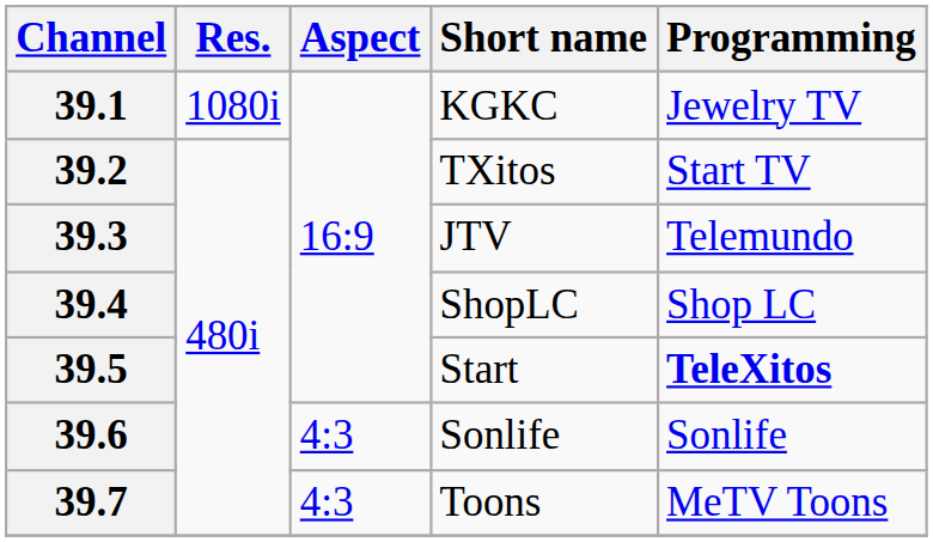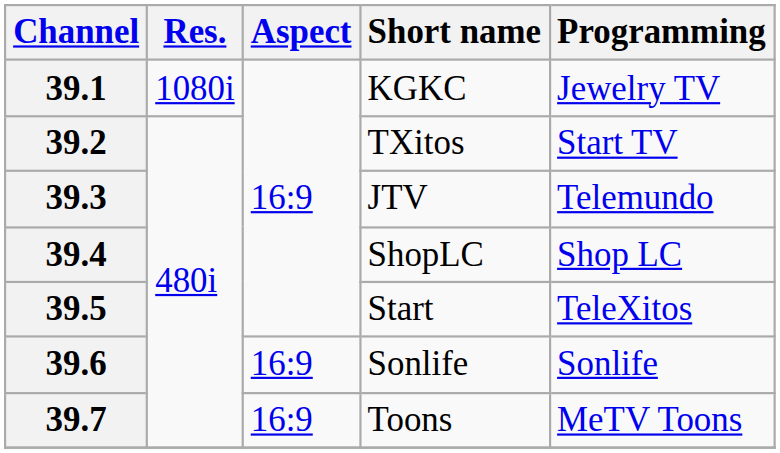 <table class="wikitable">
 <tr>
 <th scope = "col"><a href='#'>Channel</a></th>
 <th scope = "col"><a href='#'>Res.</a></th>
 <th scope = "col"><a href='#'>Aspect</a></th>
 <th scope = "col">Short name</th>
 <th scope = "col">Programming</th>
 </tr>
 <tr>
 <th scope = "row">39.1</th>
 <td><a href='#'>1080i</a></td>
 <td rowspan="5"><a href='#'>16:9</a></td>
 <td>KGKC</td>
 <td><a href='#'>Jewelry TV</a></td>
 </tr>
 <tr>
 <th scope = "row">39.2</th>
 <td rowspan="6"><a href='#'>480i</a></td>
 <td>TXitos</td>
 <td><a href='#'>Start TV</a></td>
 </tr>
 <tr>
 <th scope = "row">39.3</th>
 <td>JTV</td>
 <td><a href='#'>Telemundo</a></td>
 </tr>
 <tr>
 <th scope = "row">39.4</th>
 <td>ShopLC</td>
 <td><a href='#'>Shop LC</a></td>
 </tr>
 <tr>
 <th scope = "row">39.5</th>
 <td>Start</td>
-<td><strong><a href='#'>TeleXitos</a></strong></td>
+<td><a href='#'>TeleXitos</a></td>
 </tr>
 <tr>
 <th scope = "row">39.6</th>
-<td><a href='#'>4:3</a></td>
+<td><a href='#'>16:9</a></td>
 <td>Sonlife</td>
 <td><a href='#'>Sonlife</a></td>
 </tr>
 <tr>
 <th scope = "row">39.7</th>
-<td><a href='#'>4:3</a></td>
+<td><a href='#'>16:9</a></td>
 <td>Toons</td>
 <td><a href='#'>MeTV Toons</a></td>
 </tr>
 <tr>
 </tr>
 </table>
